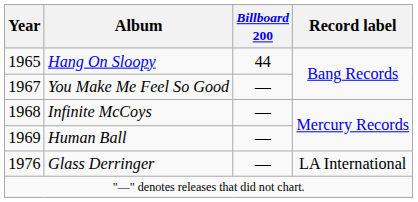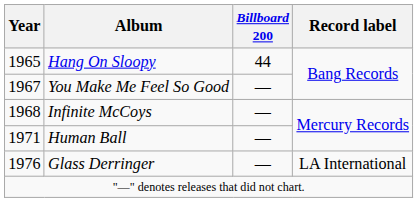 <table class="wikitable" style=text-align:center;>
 <tr>
 <th>Year</th>
 <th>Album</th>
 <th style="width:40px;"><small><a href='#'><em>Billboard</em> 200</a></small><br></th>
 <th>Record label</th>
 </tr>
 <tr>
 <td rowspan="1">1965</td>
 <td align=left><em><a href='#'>Hang On Sloopy</a></em></td>
 <td>44</td>
 <td rowspan="2"><a href='#'>Bang Records</a></td>
 </tr>
 <tr>
 <td rowspan="1">1967</td>
 <td align=left><em>You Make Me Feel So Good</em></td>
 <td>—</td>
 </tr>
 <tr>
 <td rowspan="1">1968</td>
 <td align=left><em>Infinite McCoys</em></td>
 <td>—</td>
 <td rowspan="2"><a href='#'>Mercury Records</a></td>
 </tr>
 <tr>
-<td rowspan="1">1969</td>
+<td rowspan="1">1971</td>
 <td align=left><em>Human Ball</em></td>
 <td>—</td>
 </tr>
 <tr>
 <td>1976</td>
 <td align=left><em>Glass Derringer</em></td>
 <td>—</td>
 <td>LA International</td>
 </tr>
 <tr>
 <td colspan="4" style="text-align:center; font-size:9pt;">"—" denotes releases that did not chart.</td>
 </tr>
 </table>
